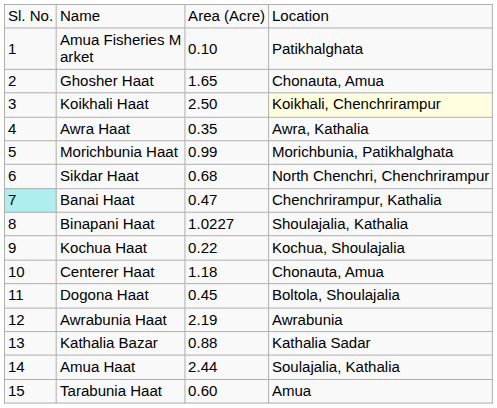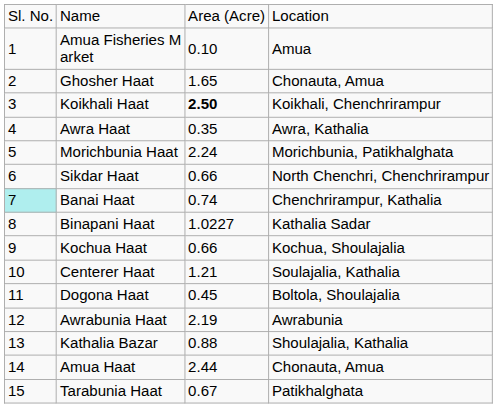 <table class="wikitable">
 <tr>
 <td>Sl. No.</td>
 <td>Name</td>
 <td>Area (Acre)</td>
 <td>Location</td>
 </tr>
 <tr>
 <td>1</td>
 <td>Amua Fisheries M<br>arket</td>
 <td>0.10</td>
-<td>Patikhalghata</td>
+<td>Amua</td>
 </tr>
 <tr>
 <td>2</td>
 <td>Ghosher Haat</td>
 <td>1.65</td>
 <td>Chonauta, Amua</td>
 </tr>
 <tr>
 <td>3</td>
 <td>Koikhali Haat</td>
-<td>2.50</td>
-<td style="background: lightyellow;">Koikhali, Chenchrirampur</td>
+<td><strong>2.50</strong></td>
+<td>Koikhali, Chenchrirampur</td>
 </tr>
 <tr>
 <td>4</td>
 <td>Awra Haat</td>
 <td>0.35</td>
 <td>Awra, Kathalia</td>
 </tr>
 <tr>
 <td>5</td>
 <td>Morichbunia Haat</td>
-<td>0.99</td>
+<td>2.24</td>
 <td>Morichbunia, Patikhalghata</td>
 </tr>
 <tr>
 <td>6</td>
 <td>Sikdar Haat</td>
-<td>0.68</td>
+<td>0.66</td>
 <td>North Chenchri, Chenchrirampur</td>
 </tr>
 <tr>
 <td style="background: paleturquoise;">7</td>
 <td>Banai Haat</td>
-<td>0.47</td>
+<td>0.74</td>
 <td>Chenchrirampur, Kathalia</td>
 </tr>
 <tr>
 <td>8</td>
 <td>Binapani Haat</td>
 <td>1.0227</td>
-<td>Shoulajalia, Kathalia</td>
+<td>Kathalia Sadar</td>
 </tr>
 <tr>
 <td>9</td>
 <td>Kochua Haat</td>
-<td>0.22</td>
+<td>0.66</td>
 <td>Kochua, Shoulajalia</td>
 </tr>
 <tr>
 <td>10</td>
 <td>Centerer Haat</td>
-<td>1.18</td>
-<td>Chonauta, Amua</td>
+<td>1.21</td>
+<td>Soulajalia, Kathalia</td>
 </tr>
 <tr>
 <td>11</td>
 <td>Dogona Haat</td>
 <td>0.45</td>
 <td>Boltola, Shoulajalia</td>
 </tr>
 <tr>
 <td>12</td>
 <td>Awrabunia Haat</td>
 <td>2.19</td>
 <td>Awrabunia</td>
 </tr>
 <tr>
 <td>13</td>
 <td>Kathalia Bazar</td>
 <td>0.88</td>
-<td>Kathalia Sadar</td>
+<td>Shoulajalia, Kathalia</td>
 </tr>
 <tr>
 <td>14</td>
 <td>Amua Haat</td>
 <td>2.44</td>
-<td>Soulajalia, Kathalia</td>
+<td>Chonauta, Amua</td>
 </tr>
 <tr>
 <td>15</td>
 <td>Tarabunia Haat</td>
-<td>0.60</td>
-<td>Amua</td>
+<td>0.67</td>
+<td>Patikhalghata</td>
 </tr>
 </table>
